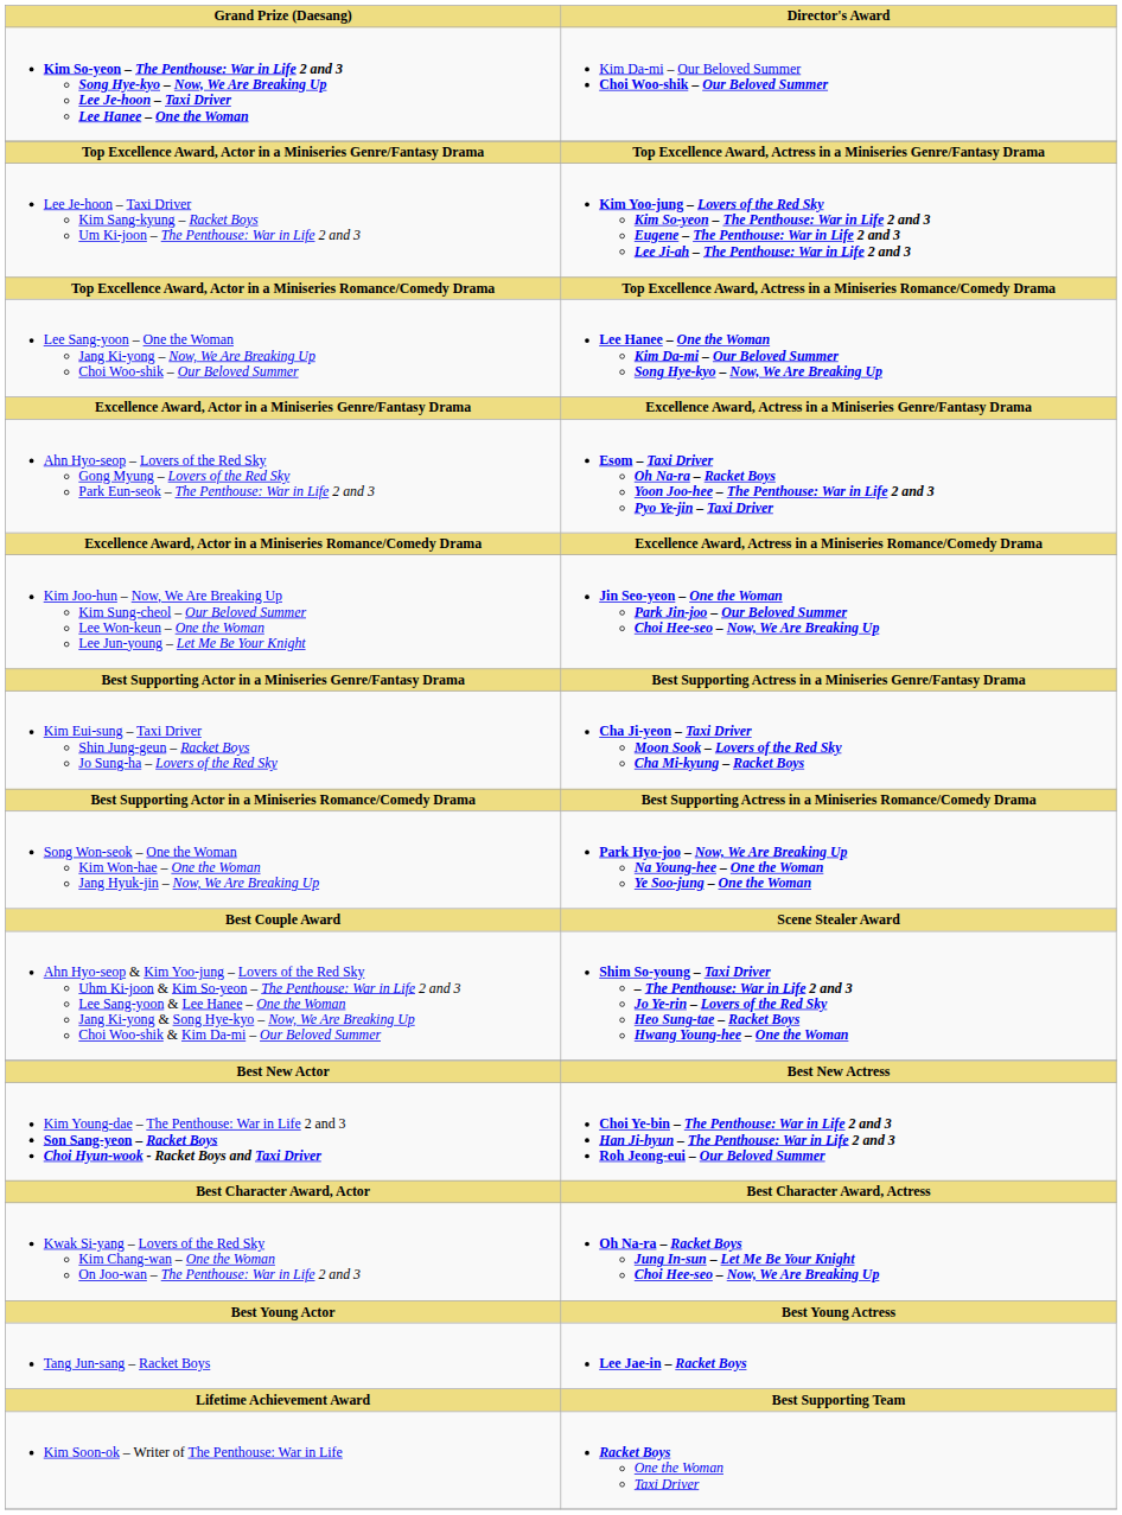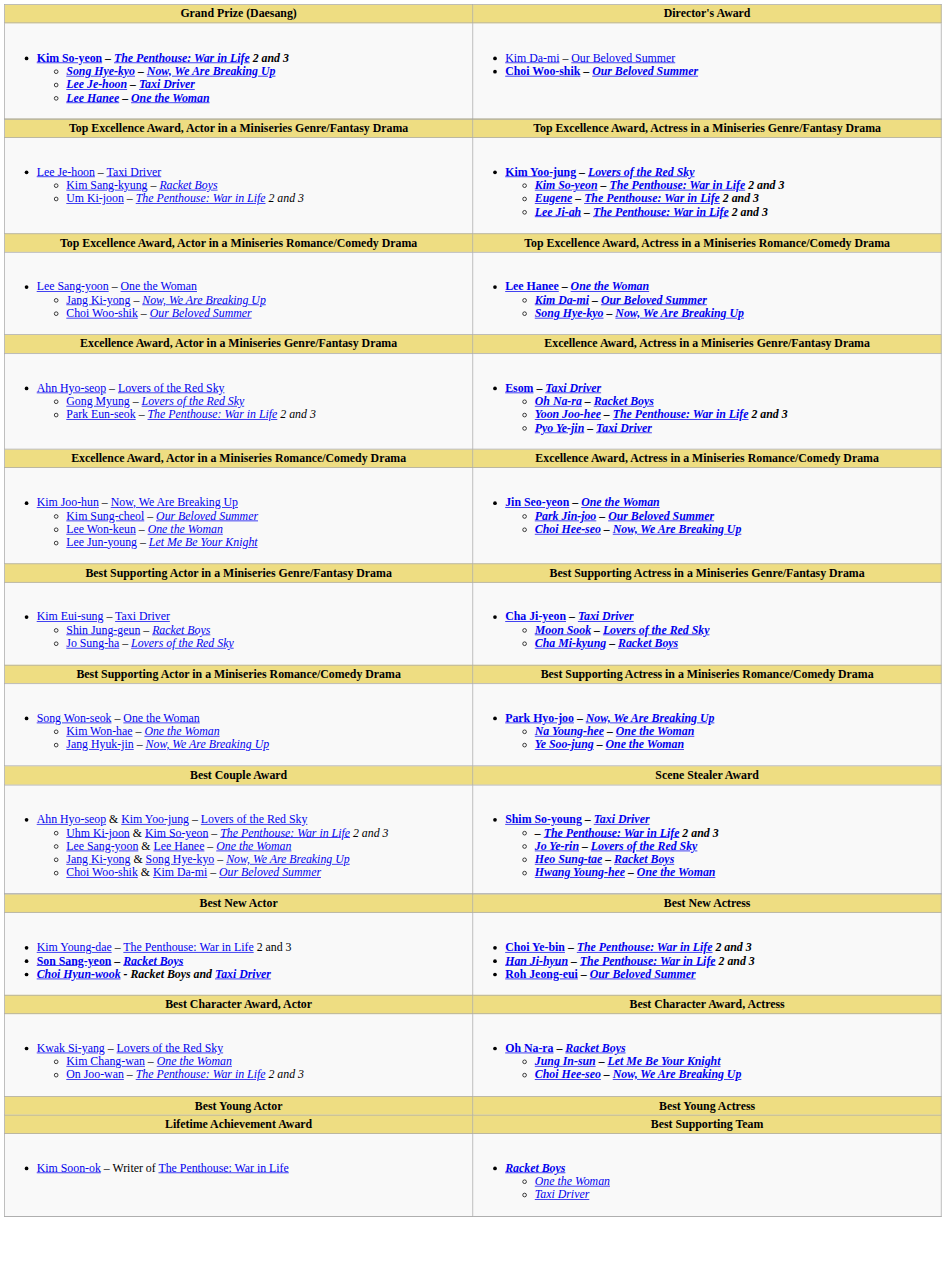 <table class="wikitable" style="width:80%">
 <tr>
 <th scope="col" style="background:#eedd82; width:40%">Grand Prize (Daesang)</th>
 <th scope="col" style="background:#eedd82; width:40%">Director's Award</th>
 </tr>
 <tr>
 <td style="vertical-align:top"><br><ul><li><strong><a href='#'>Kim So-yeon</a> – <em><a href='#'>The Penthouse: War in Life</a> 2 and 3<strong><em><ul><li><a href='#'>Song Hye-kyo</a>  – </em><a href='#'>Now, We Are Breaking Up</a><em></li><li><a href='#'>Lee Je-hoon</a>  – </em><a href='#'>Taxi Driver</a><em></li><li><a href='#'>Lee Hanee</a>  – </em><a href='#'>One the Woman</a><em></li></ul></li></ul></td>
 <td style="vertical-align:top"><br><ul><li></strong><a href='#'>Kim Da-mi</a> – </em><a href='#'>Our Beloved Summer</a></em></strong></li><li><strong><a href='#'>Choi Woo-shik</a> – <em><a href='#'>Our Beloved Summer</a><strong><em></li></ul></td>
 </tr>
 <tr>
 </tr>
 <tr>
 <th scope="col" style="background:#eedd82; width:45%">Top Excellence Award, Actor in a Miniseries Genre/Fantasy Drama</th>
 <th scope="col" style="background:#eedd82; width:45%">Top Excellence Award, Actress in a Miniseries Genre/Fantasy Drama</th>
 </tr>
 <tr>
 <td valign="top"><br><ul><li></strong><a href='#'>Lee Je-hoon</a> – </em><a href='#'>Taxi Driver</a></em></strong><ul><li><a href='#'>Kim Sang-kyung</a> – <em><a href='#'>Racket Boys</a></em></li><li><a href='#'>Um Ki-joon</a> – <em><a href='#'>The Penthouse: War in Life</a> 2 and 3</em></li></ul></li></ul></td>
 <td valign="top"><br><ul><li><strong><a href='#'>Kim Yoo-jung</a> – <em><a href='#'>Lovers of the Red Sky</a><strong><em><ul><li><a href='#'>Kim So-yeon</a> – </em><a href='#'>The Penthouse: War in Life</a> 2 and 3<em></li><li><a href='#'>Eugene</a>  – </em><a href='#'>The Penthouse: War in Life</a> 2 and 3<em></li><li><a href='#'>Lee Ji-ah</a> – </em><a href='#'>The Penthouse: War in Life</a> 2 and 3<em></li></ul></li></ul></td>
 </tr>
 <tr>
 <th scope="col" style="background:#eedd82; width:45%">Top Excellence Award, Actor in a Miniseries Romance/Comedy Drama</th>
 <th scope="col" style="background:#eedd82; width:45%">Top Excellence Award, Actress in a Miniseries Romance/Comedy Drama</th>
 </tr>
 <tr>
 <td valign="top"><br><ul><li></strong><a href='#'>Lee Sang-yoon</a> – </em><a href='#'>One the Woman</a></em></strong><ul><li><a href='#'>Jang Ki-yong</a> – <em><a href='#'>Now, We Are Breaking Up</a></em></li><li><a href='#'>Choi Woo-shik</a> – <em><a href='#'>Our Beloved Summer</a></em></li></ul></li></ul></td>
 <td valign="top"><br><ul><li><strong><a href='#'>Lee Hanee</a> – <em><a href='#'>One the Woman</a><strong><em><ul><li><a href='#'>Kim Da-mi</a> – </em><a href='#'>Our Beloved Summer</a><em></li><li><a href='#'>Song Hye-kyo</a> – </em><a href='#'>Now, We Are Breaking Up</a><em></li></ul></li></ul></td>
 </tr>
 <tr>
 <th scope="col" style="background:#eedd82; width:45%">Excellence Award, Actor in a Miniseries Genre/Fantasy Drama</th>
 <th scope="col" style="background:#eedd82; width:45%">Excellence Award, Actress in a Miniseries Genre/Fantasy Drama</th>
 </tr>
 <tr>
 <td valign="top"><br><ul><li></strong><a href='#'>Ahn Hyo-seop</a> – </em><a href='#'>Lovers of the Red Sky</a></em></strong><ul><li><a href='#'>Gong Myung</a> – <em><a href='#'>Lovers of the Red Sky</a></em></li><li><a href='#'>Park Eun-seok</a> – <em><a href='#'>The Penthouse: War in Life</a> 2 and 3</em></li></ul></li></ul></td>
 <td valign="top"><br><ul><li><strong><a href='#'>Esom</a> – <em><a href='#'>Taxi Driver</a><strong><em><ul><li><a href='#'>Oh Na-ra</a> – </em><a href='#'>Racket Boys</a><em></li><li><a href='#'>Yoon Joo-hee</a> – </em><a href='#'>The Penthouse: War in Life</a> 2 and 3<em></li><li><a href='#'>Pyo Ye-jin</a> – </em><a href='#'>Taxi Driver</a><em></li></ul></li></ul></td>
 </tr>
 <tr>
 <th scope="col" style="background:#eedd82; width:45%">Excellence Award, Actor in a Miniseries Romance/Comedy Drama</th>
 <th scope="col" style="background:#eedd82; width:45%">Excellence Award, Actress in a Miniseries Romance/Comedy Drama</th>
 </tr>
 <tr>
 <td valign="top"><br><ul><li></strong><a href='#'>Kim Joo-hun</a> – </em><a href='#'>Now, We Are Breaking Up</a></em></strong><ul><li><a href='#'>Kim Sung-cheol</a> – <em><a href='#'>Our Beloved Summer</a></em></li><li><a href='#'>Lee Won-keun</a> – <em><a href='#'>One the Woman</a></em></li><li><a href='#'>Lee Jun-young</a> – <em><a href='#'>Let Me Be Your Knight</a></em></li></ul></li></ul></td>
 <td valign="top"><br><ul><li><strong><a href='#'>Jin Seo-yeon</a> – <em><a href='#'>One the Woman</a><strong><em><ul><li><a href='#'>Park Jin-joo</a> – </em><a href='#'>Our Beloved Summer</a><em></li><li><a href='#'>Choi Hee-seo</a> – </em><a href='#'>Now, We Are Breaking Up</a><em></li></ul></li></ul></td>
 </tr>
 <tr>
 <th scope="col" style="background:#eedd82; width:45%">Best Supporting Actor in a Miniseries Genre/Fantasy Drama</th>
 <th scope="col" style="background:#eedd82; width:45%">Best Supporting Actress in a Miniseries Genre/Fantasy Drama</th>
 </tr>
 <tr>
 <td style="vertical-align:top"><br><ul><li></strong><a href='#'>Kim Eui-sung</a> – </em><a href='#'>Taxi Driver</a></em></strong><ul><li><a href='#'>Shin Jung-geun</a> – <em><a href='#'>Racket Boys</a></em></li><li><a href='#'>Jo Sung-ha</a> – <em><a href='#'>Lovers of the Red Sky</a></em></li></ul></li></ul></td>
 <td style="vertical-align:top"><br><ul><li><strong><a href='#'>Cha Ji-yeon</a> – <em><a href='#'>Taxi Driver</a><strong><em><ul><li><a href='#'>Moon Sook</a> – </em><a href='#'>Lovers of the Red Sky</a><em></li><li><a href='#'>Cha Mi-kyung</a> – </em><a href='#'>Racket Boys</a><em></li></ul></li></ul></td>
 </tr>
 <tr>
 <th scope="col" style="background:#eedd82; width:45%">Best Supporting Actor in a Miniseries Romance/Comedy Drama</th>
 <th scope="col" style="background:#eedd82; width:45%">Best Supporting Actress in a Miniseries Romance/Comedy Drama</th>
 </tr>
 <tr>
 <td style="vertical-align:top"><br><ul><li></strong><a href='#'>Song Won-seok</a> – </em><a href='#'>One the Woman</a></em></strong><ul><li><a href='#'>Kim Won-hae</a> – <em><a href='#'>One the Woman</a></em></li><li><a href='#'>Jang Hyuk-jin</a> – <em><a href='#'>Now, We Are Breaking Up</a></em></li></ul></li></ul></td>
 <td style="vertical-align:top"><br><ul><li><strong><a href='#'>Park Hyo-joo</a> – <em><a href='#'>Now, We Are Breaking Up</a><strong><em><ul><li><a href='#'>Na Young-hee</a> – </em><a href='#'>One the Woman</a><em></li><li><a href='#'>Ye Soo-jung</a> – </em><a href='#'>One the Woman</a><em></li></ul></li></ul></td>
 </tr>
 <tr>
 <th scope="col" style="background:#eedd82; width:45%">Best Couple Award</th>
 <th scope="col" style="background:#eedd82">Scene Stealer Award</th>
 </tr>
 <tr>
 <td style="vertical-align:top"><br><ul><li></strong><a href='#'>Ahn Hyo-seop</a> & <a href='#'>Kim Yoo-jung</a> –  </em><a href='#'>Lovers of the Red Sky</a></em></strong><ul><li><a href='#'>Uhm Ki-joon</a> & <a href='#'>Kim So-yeon</a>  – <em><a href='#'>The Penthouse: War in Life</a> 2 and 3</em></li><li><a href='#'>Lee Sang-yoon</a> & <a href='#'>Lee Hanee</a> – <em><a href='#'>One the Woman</a></em></li><li><a href='#'>Jang Ki-yong</a> & <a href='#'>Song Hye-kyo</a>  – <em><a href='#'>Now, We Are Breaking Up</a></em></li><li><a href='#'>Choi Woo-shik</a> & <a href='#'>Kim Da-mi</a> – <em><a href='#'>Our Beloved Summer</a></em></li></ul></li></ul></td>
 <td valign="top"><br><ul><li><strong><a href='#'>Shim So-young</a> – <em><a href='#'>Taxi Driver</a><strong><em><ul><li>  – </em><a href='#'>The Penthouse: War in Life</a> 2 and 3<em></li><li><a href='#'>Jo Ye-rin</a> – </em><a href='#'>Lovers of the Red Sky</a><em></li><li><a href='#'>Heo Sung-tae</a> – </em><a href='#'>Racket Boys</a><em></li><li><a href='#'>Hwang Young-hee</a> – </em><a href='#'>One the Woman</a><em></li></ul></li></ul></td>
 </tr>
 <tr>
 </tr>
 <tr>
 <th scope="col" style="background:#eedd82">Best New Actor</th>
 <th scope="col" style="background:#eedd82">Best New Actress</th>
 </tr>
 <tr>
 <td style="vertical-align:top"><br><ul><li></strong><a href='#'>Kim Young-dae</a> – </em><a href='#'>The Penthouse: War in Life</a> 2 and 3</em></strong></li><li><strong><a href='#'>Son Sang-yeon</a> – <em><a href='#'>Racket Boys</a><strong><em></li><li></strong><a href='#'>Choi Hyun-wook</a> - </em>Racket Boys<em> and </em><a href='#'>Taxi Driver</a></em></strong></li></ul></td>
 <td style="vertical-align:top"><br><ul><li><strong><a href='#'>Choi Ye-bin</a> – <em><a href='#'>The Penthouse: War in Life</a> 2 and 3<strong><em></li><li></strong><a href='#'>Han Ji-hyun</a> – </em><a href='#'>The Penthouse: War in Life</a> 2 and 3</em></strong></li><li><strong><a href='#'>Roh Jeong-eui</a> – <em><a href='#'>Our Beloved Summer</a><strong><em></li></ul></td>
 </tr>
 <tr>
 <th scope="col" style="background:#eedd82">Best Character Award, Actor</th>
 <th scope="col" style="background:#eedd82">Best Character Award, Actress</th>
 </tr>
 <tr>
 <td valign="top"><br><ul><li></strong><a href='#'>Kwak Si-yang</a> – </em><a href='#'>Lovers of the Red Sky</a></em></strong><ul><li><a href='#'>Kim Chang-wan</a> – <em><a href='#'>One the Woman</a></em></li><li><a href='#'>On Joo-wan</a> – <em><a href='#'>The Penthouse: War in Life</a> 2 and 3</em></li></ul></li></ul></td>
 <td valign="top"><br><ul><li><strong><a href='#'>Oh Na-ra</a> – <em><a href='#'>Racket Boys</a><strong><em><ul><li><a href='#'>Jung In-sun</a> – </em><a href='#'>Let Me Be Your Knight</a><em></li><li><a href='#'>Choi Hee-seo</a> – </em><a href='#'>Now, We Are Breaking Up</a><em></li></ul></li></ul></td>
 </tr>
 <tr>
 <th scope="col" style="background:#eedd82">Best Young Actor</th>
 <th scope="col" style="background:#eedd82">Best Young Actress</th>
 </tr>
 <tr>
-<td valign="top"><br><ul><li></strong><a href='#'>Tang Jun-sang</a> – </em><a href='#'>Racket Boys</a></em></strong></li></ul></td>
-<td valign="top"><br><ul><li><strong><a href='#'>Lee Jae-in</a> – <em><a href='#'>Racket Boys</a><strong><em></li></ul></td>
-</tr>
-<tr>
 <th scope="col" style="background:#eedd82">Lifetime Achievement Award</th>
 <th scope="col" style="background:#eedd82; width:45%">Best Supporting Team</th>
 </tr>
 <tr>
 <td valign="top"><br><ul><li></strong><a href='#'>Kim Soon-ok</a> – Writer of </em><a href='#'>The Penthouse: War in Life</a></em></strong></li></ul></td>
 <td style="vertical-align:top"><br><ul><li><strong><em><a href='#'>Racket Boys</a></em></strong><ul><li><em><a href='#'>One the Woman</a></em></li><li><em><a href='#'>Taxi Driver</a></em></li></ul></li></ul></td>
 </tr>
 <tr>
 </tr>
 </table>
